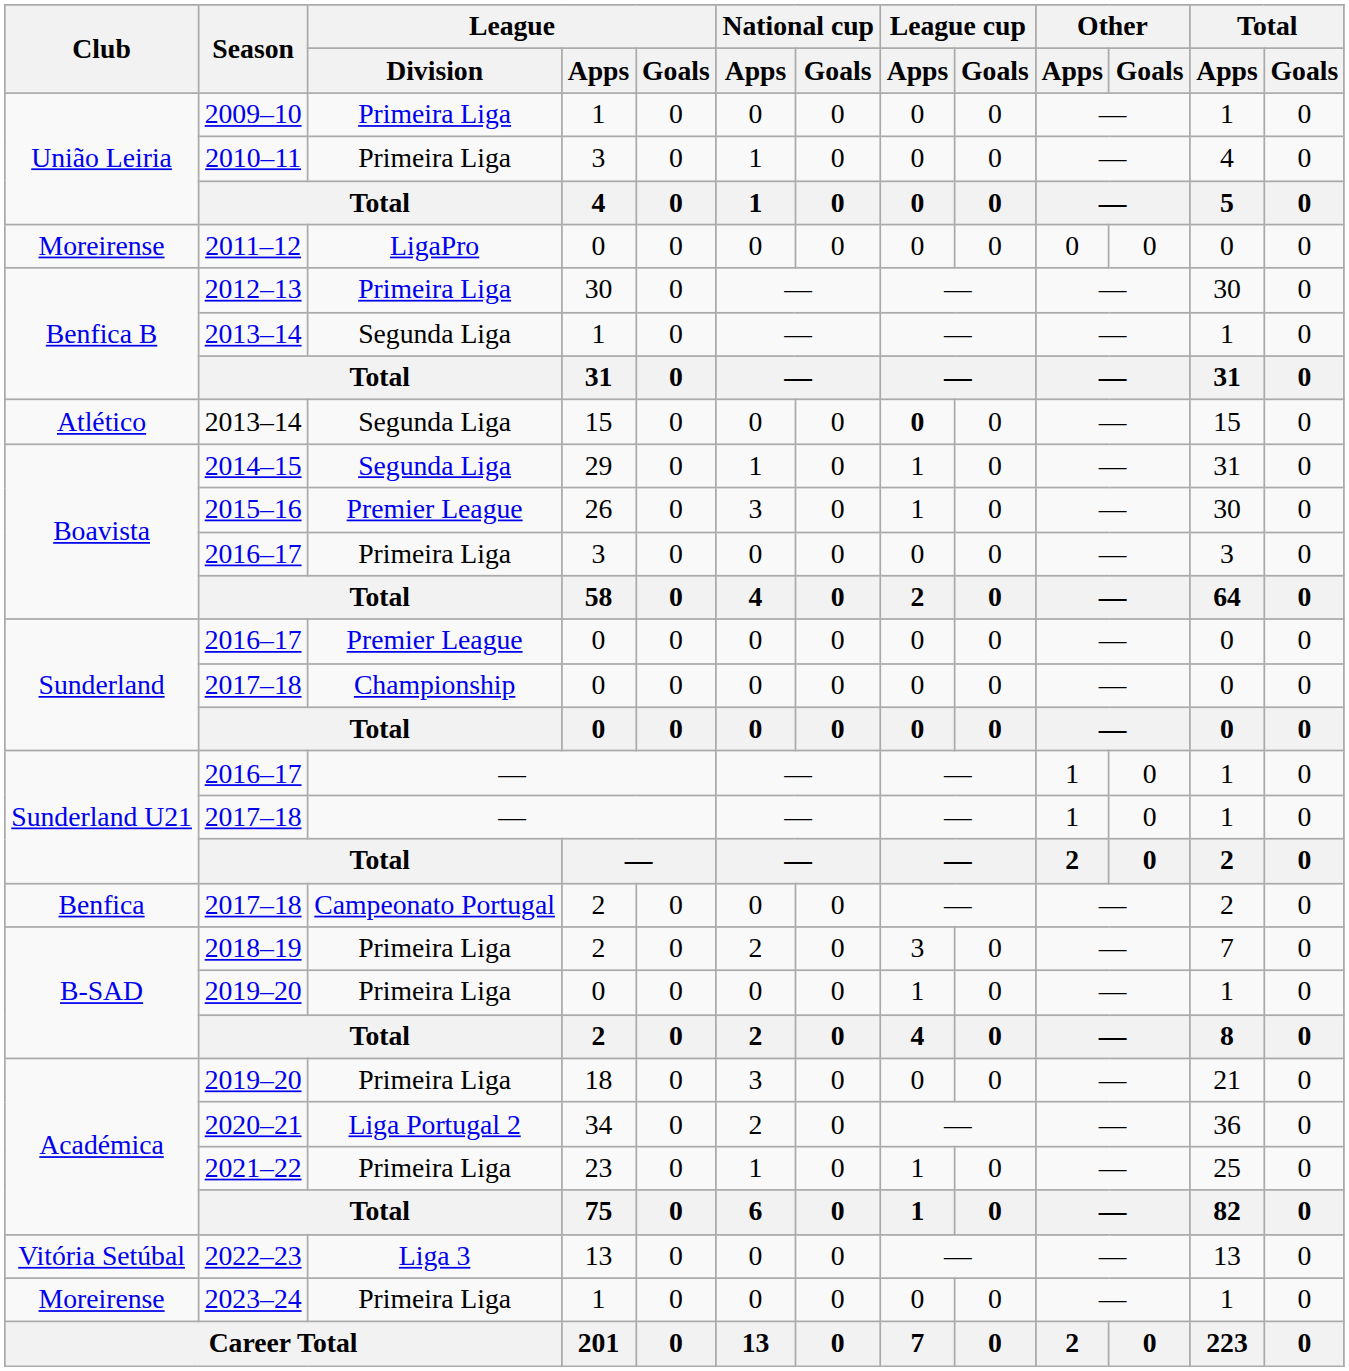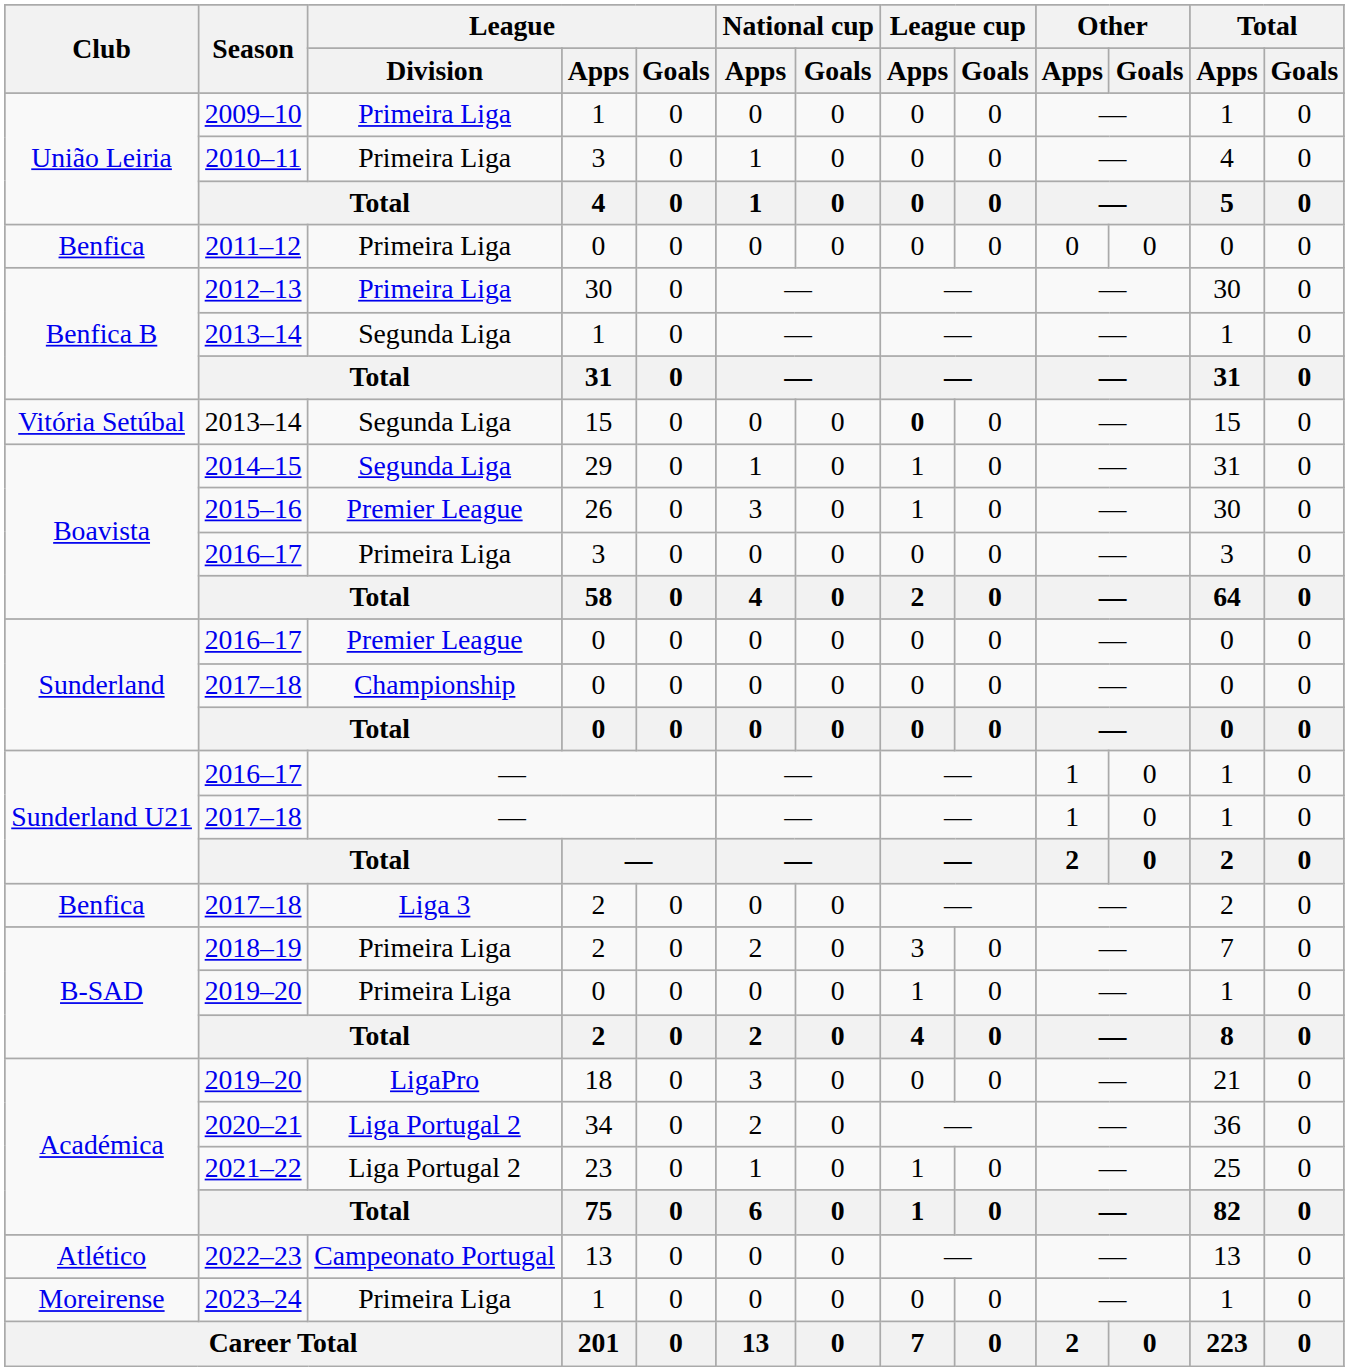 <table class="wikitable" style="text-align:center">
 <tr>
 <th rowspan="2">Club</th>
 <th rowspan="2">Season</th>
 <th colspan="3">League</th>
 <th colspan="2">National cup</th>
 <th colspan="2">League cup</th>
 <th colspan="2">Other</th>
 <th colspan="2">Total</th>
 </tr>
 <tr>
 <th>Division</th>
 <th>Apps</th>
 <th>Goals</th>
 <th>Apps</th>
 <th>Goals</th>
 <th>Apps</th>
 <th>Goals</th>
 <th>Apps</th>
 <th>Goals</th>
 <th>Apps</th>
 <th>Goals</th>
 </tr>
 <tr>
 <td rowspan="3"><a href='#'>União Leiria</a></td>
 <td><a href='#'>2009–10</a></td>
 <td><a href='#'>Primeira Liga</a></td>
 <td>1</td>
 <td>0</td>
 <td>0</td>
 <td>0</td>
 <td>0</td>
 <td>0</td>
 <td colspan="2">—</td>
 <td>1</td>
 <td>0</td>
 </tr>
 <tr>
 <td><a href='#'>2010–11</a></td>
 <td>Primeira Liga</td>
 <td>3</td>
 <td>0</td>
 <td>1</td>
 <td>0</td>
 <td>0</td>
 <td>0</td>
 <td colspan="2">—</td>
 <td>4</td>
 <td>0</td>
 </tr>
 <tr>
 <th colspan="2">Total</th>
 <th>4</th>
 <th>0</th>
 <th>1</th>
 <th>0</th>
 <th>0</th>
 <th>0</th>
 <th colspan="2">—</th>
 <th>5</th>
 <th>0</th>
 </tr>
 <tr>
-<td><a href='#'>Moreirense</a></td>
+<td><a href='#'>Benfica</a></td>
 <td><a href='#'>2011–12</a></td>
-<td><a href='#'>LigaPro</a></td>
+<td>Primeira Liga</td>
 <td>0</td>
 <td>0</td>
 <td>0</td>
 <td>0</td>
 <td>0</td>
 <td>0</td>
 <td>0</td>
 <td>0</td>
 <td>0</td>
 <td 0>0</td>
 </tr>
 <tr>
 <td rowspan="3"><a href='#'>Benfica B</a></td>
 <td><a href='#'>2012–13</a></td>
 <td><a href='#'>Primeira Liga</a></td>
 <td>30</td>
 <td>0</td>
 <td colspan=2>—</td>
 <td colspan=2>—</td>
 <td colspan=2>—</td>
 <td>30</td>
 <td>0</td>
 </tr>
 <tr>
 <td><a href='#'>2013–14</a></td>
 <td>Segunda Liga</td>
 <td>1</td>
 <td>0</td>
 <td colspan=2>—</td>
 <td colspan=2>—</td>
 <td colspan=2>—</td>
 <td>1</td>
 <td>0</td>
 </tr>
 <tr>
 <th colspan="2">Total</th>
 <th>31</th>
 <th>0</th>
 <th colspan="2">—</th>
 <th colspan="2">—</th>
 <th colspan="2">—</th>
 <th>31</th>
 <th>0</th>
 </tr>
 <tr>
-<td><a href='#'>Atlético</a></td>
+<td><a href='#'>Vitória Setúbal</a></td>
 <td>2013–14</td>
 <td>Segunda Liga</td>
 <td>15</td>
 <td>0</td>
 <td>0</td>
 <td>0</td>
 <td><strong>0</strong></td>
 <td>0</td>
 <td colspan="2">—</td>
 <td>15</td>
 <td>0</td>
 </tr>
 <tr>
 <td rowspan="4"><a href='#'>Boavista</a></td>
 <td><a href='#'>2014–15</a></td>
 <td><a href='#'>Segunda Liga</a></td>
 <td>29</td>
 <td>0</td>
 <td>1</td>
 <td>0</td>
 <td>1</td>
 <td>0</td>
 <td colspan="2">—</td>
 <td>31</td>
 <td>0</td>
 </tr>
 <tr>
 <td><a href='#'>2015–16</a></td>
 <td><a href='#'>Premier League</a></td>
 <td>26</td>
 <td>0</td>
 <td>3</td>
 <td>0</td>
 <td>1</td>
 <td>0</td>
 <td colspan="2">—</td>
 <td>30</td>
 <td>0</td>
 </tr>
 <tr>
 <td><a href='#'>2016–17</a></td>
 <td>Primeira Liga</td>
 <td>3</td>
 <td>0</td>
 <td>0</td>
 <td>0</td>
 <td>0</td>
 <td>0</td>
 <td colspan="2">—</td>
 <td>3</td>
 <td>0</td>
 </tr>
 <tr>
 <th colspan="2">Total</th>
 <th>58</th>
 <th>0</th>
 <th>4</th>
 <th>0</th>
 <th>2</th>
 <th>0</th>
 <th colspan="2">—</th>
 <th>64</th>
 <th>0</th>
 </tr>
 <tr>
 <td rowspan="3"><a href='#'>Sunderland</a></td>
 <td><a href='#'>2016–17</a></td>
 <td><a href='#'>Premier League</a></td>
 <td>0</td>
 <td>0</td>
 <td>0</td>
 <td>0</td>
 <td>0</td>
 <td>0</td>
 <td colspan="2">—</td>
 <td>0</td>
 <td>0</td>
 </tr>
 <tr>
 <td><a href='#'>2017–18</a></td>
 <td><a href='#'>Championship</a></td>
 <td>0</td>
 <td>0</td>
 <td>0</td>
 <td>0</td>
 <td>0</td>
 <td>0</td>
 <td colspan="2">—</td>
 <td>0</td>
 <td>0</td>
 </tr>
 <tr>
 <th colspan="2">Total</th>
 <th>0</th>
 <th>0</th>
 <th>0</th>
 <th>0</th>
 <th>0</th>
 <th>0</th>
 <th colspan="2">—</th>
 <th>0</th>
 <th>0</th>
 </tr>
 <tr>
 <td rowspan="3"><a href='#'>Sunderland U21</a></td>
 <td><a href='#'>2016–17</a></td>
 <td colspan="3">—</td>
 <td colspan="2">—</td>
 <td colspan="2">—</td>
 <td>1</td>
 <td>0</td>
 <td>1</td>
 <td>0</td>
 </tr>
 <tr>
 <td><a href='#'>2017–18</a></td>
 <td colspan="3">—</td>
 <td colspan="2">—</td>
 <td colspan="2">—</td>
 <td>1</td>
 <td>0</td>
 <td>1</td>
 <td>0</td>
 </tr>
 <tr>
 <th colspan="2">Total</th>
 <th colspan="2">—</th>
 <th colspan="2">—</th>
 <th colspan="2">—</th>
 <th>2</th>
 <th>0</th>
 <th>2</th>
 <th>0</th>
 </tr>
 <tr>
 <td><a href='#'>Benfica</a></td>
 <td><a href='#'>2017–18</a></td>
-<td><a href='#'>Campeonato Portugal</a></td>
+<td><a href='#'>Liga 3</a></td>
 <td>2</td>
 <td>0</td>
 <td>0</td>
 <td>0</td>
 <td colspan="2">—</td>
 <td colspan="2">—</td>
 <td>2</td>
 <td>0</td>
 </tr>
 <tr>
 <td rowspan="3"><a href='#'>B-SAD</a></td>
 <td><a href='#'>2018–19</a></td>
 <td>Primeira Liga</td>
 <td>2</td>
 <td>0</td>
 <td>2</td>
 <td>0</td>
 <td>3</td>
 <td>0</td>
 <td colspan="2">—</td>
 <td>7</td>
 <td>0</td>
 </tr>
 <tr>
 <td><a href='#'>2019–20</a></td>
 <td>Primeira Liga</td>
 <td>0</td>
 <td>0</td>
 <td>0</td>
 <td>0</td>
 <td>1</td>
 <td>0</td>
 <td colspan="2">—</td>
 <td>1</td>
 <td>0</td>
 </tr>
 <tr>
 <th colspan="2">Total</th>
 <th>2</th>
 <th>0</th>
 <th>2</th>
 <th>0</th>
 <th>4</th>
 <th>0</th>
 <th colspan="2">—</th>
 <th>8</th>
 <th>0</th>
 </tr>
 <tr>
 <td rowspan="4"><a href='#'>Académica</a></td>
 <td><a href='#'>2019–20</a></td>
-<td>Primeira Liga</td>
+<td><a href='#'>LigaPro</a></td>
 <td>18</td>
 <td>0</td>
 <td>3</td>
 <td>0</td>
 <td>0</td>
 <td>0</td>
 <td colspan="2">—</td>
 <td>21</td>
 <td>0</td>
 </tr>
 <tr>
 <td><a href='#'>2020–21</a></td>
 <td><a href='#'>Liga Portugal 2</a></td>
 <td>34</td>
 <td>0</td>
 <td>2</td>
 <td>0</td>
 <td colspan="2">—</td>
 <td colspan="2">—</td>
 <td>36</td>
 <td>0</td>
 </tr>
 <tr>
 <td><a href='#'>2021–22</a></td>
-<td>Primeira Liga</td>
+<td>Liga Portugal 2</td>
 <td>23</td>
 <td>0</td>
 <td>1</td>
 <td>0</td>
 <td>1</td>
 <td>0</td>
 <td colspan="2">—</td>
 <td>25</td>
 <td>0</td>
 </tr>
 <tr>
 <th colspan="2">Total</th>
 <th>75</th>
 <th>0</th>
 <th>6</th>
 <th>0</th>
 <th>1</th>
 <th>0</th>
 <th colspan="2">—</th>
 <th>82</th>
 <th>0</th>
 </tr>
 <tr>
-<td><a href='#'>Vitória Setúbal</a></td>
+<td><a href='#'>Atlético</a></td>
 <td><a href='#'>2022–23</a></td>
-<td><a href='#'>Liga 3</a></td>
+<td><a href='#'>Campeonato Portugal</a></td>
 <td>13</td>
 <td>0</td>
 <td>0</td>
 <td>0</td>
 <td colspan="2">—</td>
 <td colspan="2">—</td>
 <td>13</td>
 <td>0</td>
 </tr>
 <tr>
 <td><a href='#'>Moreirense</a></td>
 <td><a href='#'>2023–24</a></td>
 <td>Primeira Liga</td>
 <td>1</td>
 <td>0</td>
 <td>0</td>
 <td>0</td>
 <td>0</td>
 <td>0</td>
 <td colspan="2">—</td>
 <td>1</td>
 <td>0</td>
 </tr>
 <tr>
 <th colspan="3">Career Total</th>
 <th>201</th>
 <th>0</th>
 <th>13</th>
 <th>0</th>
 <th>7</th>
 <th>0</th>
 <th>2</th>
 <th>0</th>
 <th>223</th>
 <th>0</th>
 </tr>
 </table>
